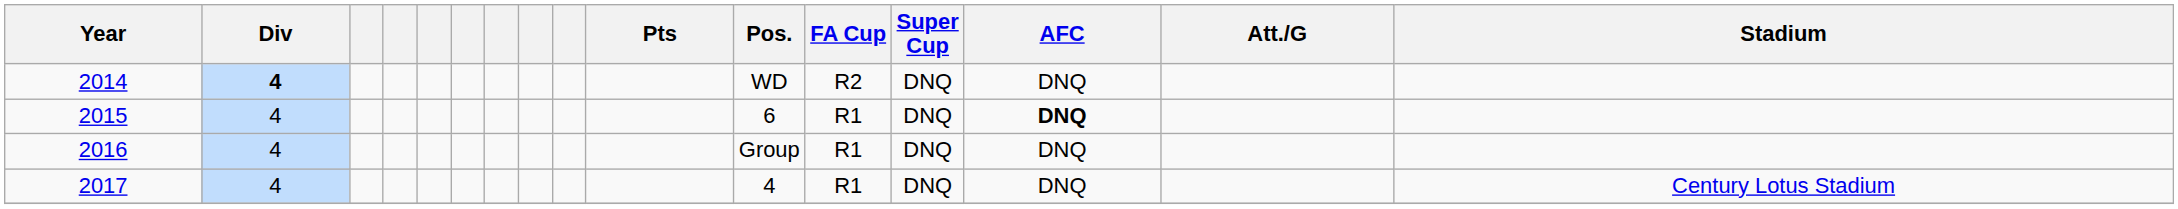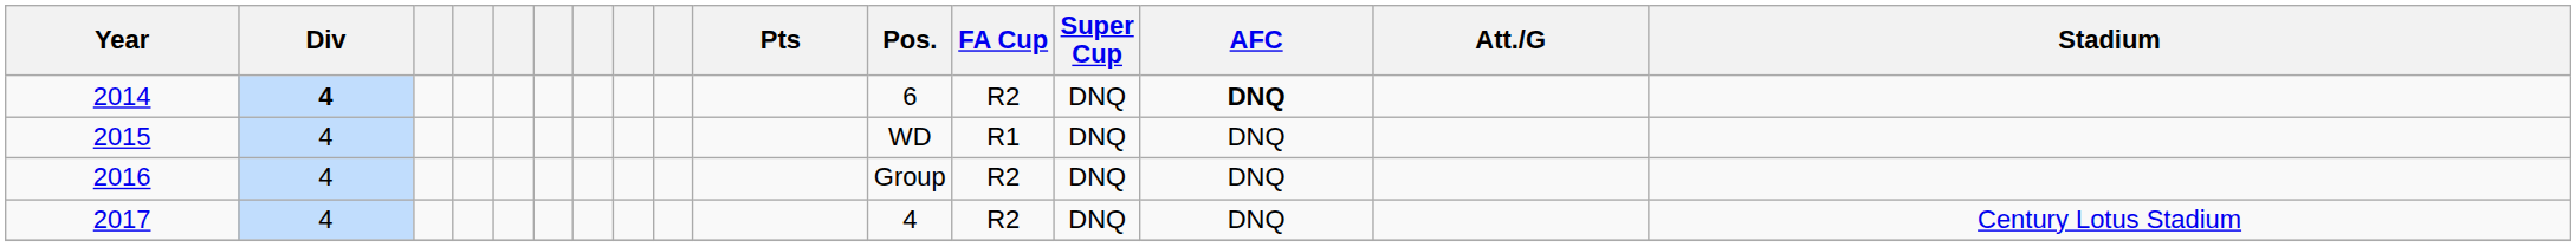 <table class="wikitable sortable" width=100% style=text-align:Center>
 <tr>
 <th>Year</th>
 <th>Div</th>
 <th></th>
 <th></th>
 <th></th>
 <th></th>
 <th></th>
 <th></th>
 <th></th>
 <th>Pts</th>
 <th width=2%>Pos.</th>
 <th width=4%><a href='#'>FA Cup</a></th>
 <th width=2%><a href='#'>Super Cup</a></th>
 <th><a href='#'>AFC</a></th>
 <th>Att./G</th>
 <th>Stadium</th>
 </tr>
 <tr>
 <td><a href='#'>2014</a></td>
 <td bgcolor="#c1ddfd"><strong>4</strong></td>
 <td></td>
 <td></td>
 <td></td>
 <td></td>
 <td></td>
 <td></td>
 <td></td>
 <td></td>
-<td>WD</td>
+<td>6</td>
 <td>R2</td>
 <td>DNQ</td>
-<td>DNQ</td>
+<td><strong>DNQ</strong></td>
 <td></td>
 <td></td>
 </tr>
 <tr>
 <td><a href='#'>2015</a></td>
 <td bgcolor="#c1ddfd">4</td>
 <td></td>
 <td></td>
 <td></td>
 <td></td>
 <td></td>
 <td></td>
 <td></td>
 <td></td>
-<td>6</td>
+<td>WD</td>
 <td>R1</td>
 <td>DNQ</td>
-<td><strong>DNQ</strong></td>
+<td>DNQ</td>
 <td></td>
 <td></td>
 </tr>
 <tr>
 <td><a href='#'>2016</a></td>
 <td bgcolor="#c1ddfd">4</td>
 <td></td>
 <td></td>
 <td></td>
 <td></td>
 <td></td>
 <td></td>
 <td></td>
 <td></td>
 <td>Group</td>
-<td>R1</td>
+<td>R2</td>
 <td>DNQ</td>
 <td>DNQ</td>
 <td></td>
 <td></td>
 </tr>
 <tr>
 <td><a href='#'>2017</a></td>
 <td bgcolor="#c1ddfd">4</td>
 <td></td>
 <td></td>
 <td></td>
 <td></td>
 <td></td>
 <td></td>
 <td></td>
 <td></td>
 <td>4</td>
-<td>R1</td>
+<td>R2</td>
 <td>DNQ</td>
 <td>DNQ</td>
 <td></td>
 <td><a href='#'>Century Lotus Stadium</a></td>
 </tr>
 <tr>
 </tr>
 </table>
